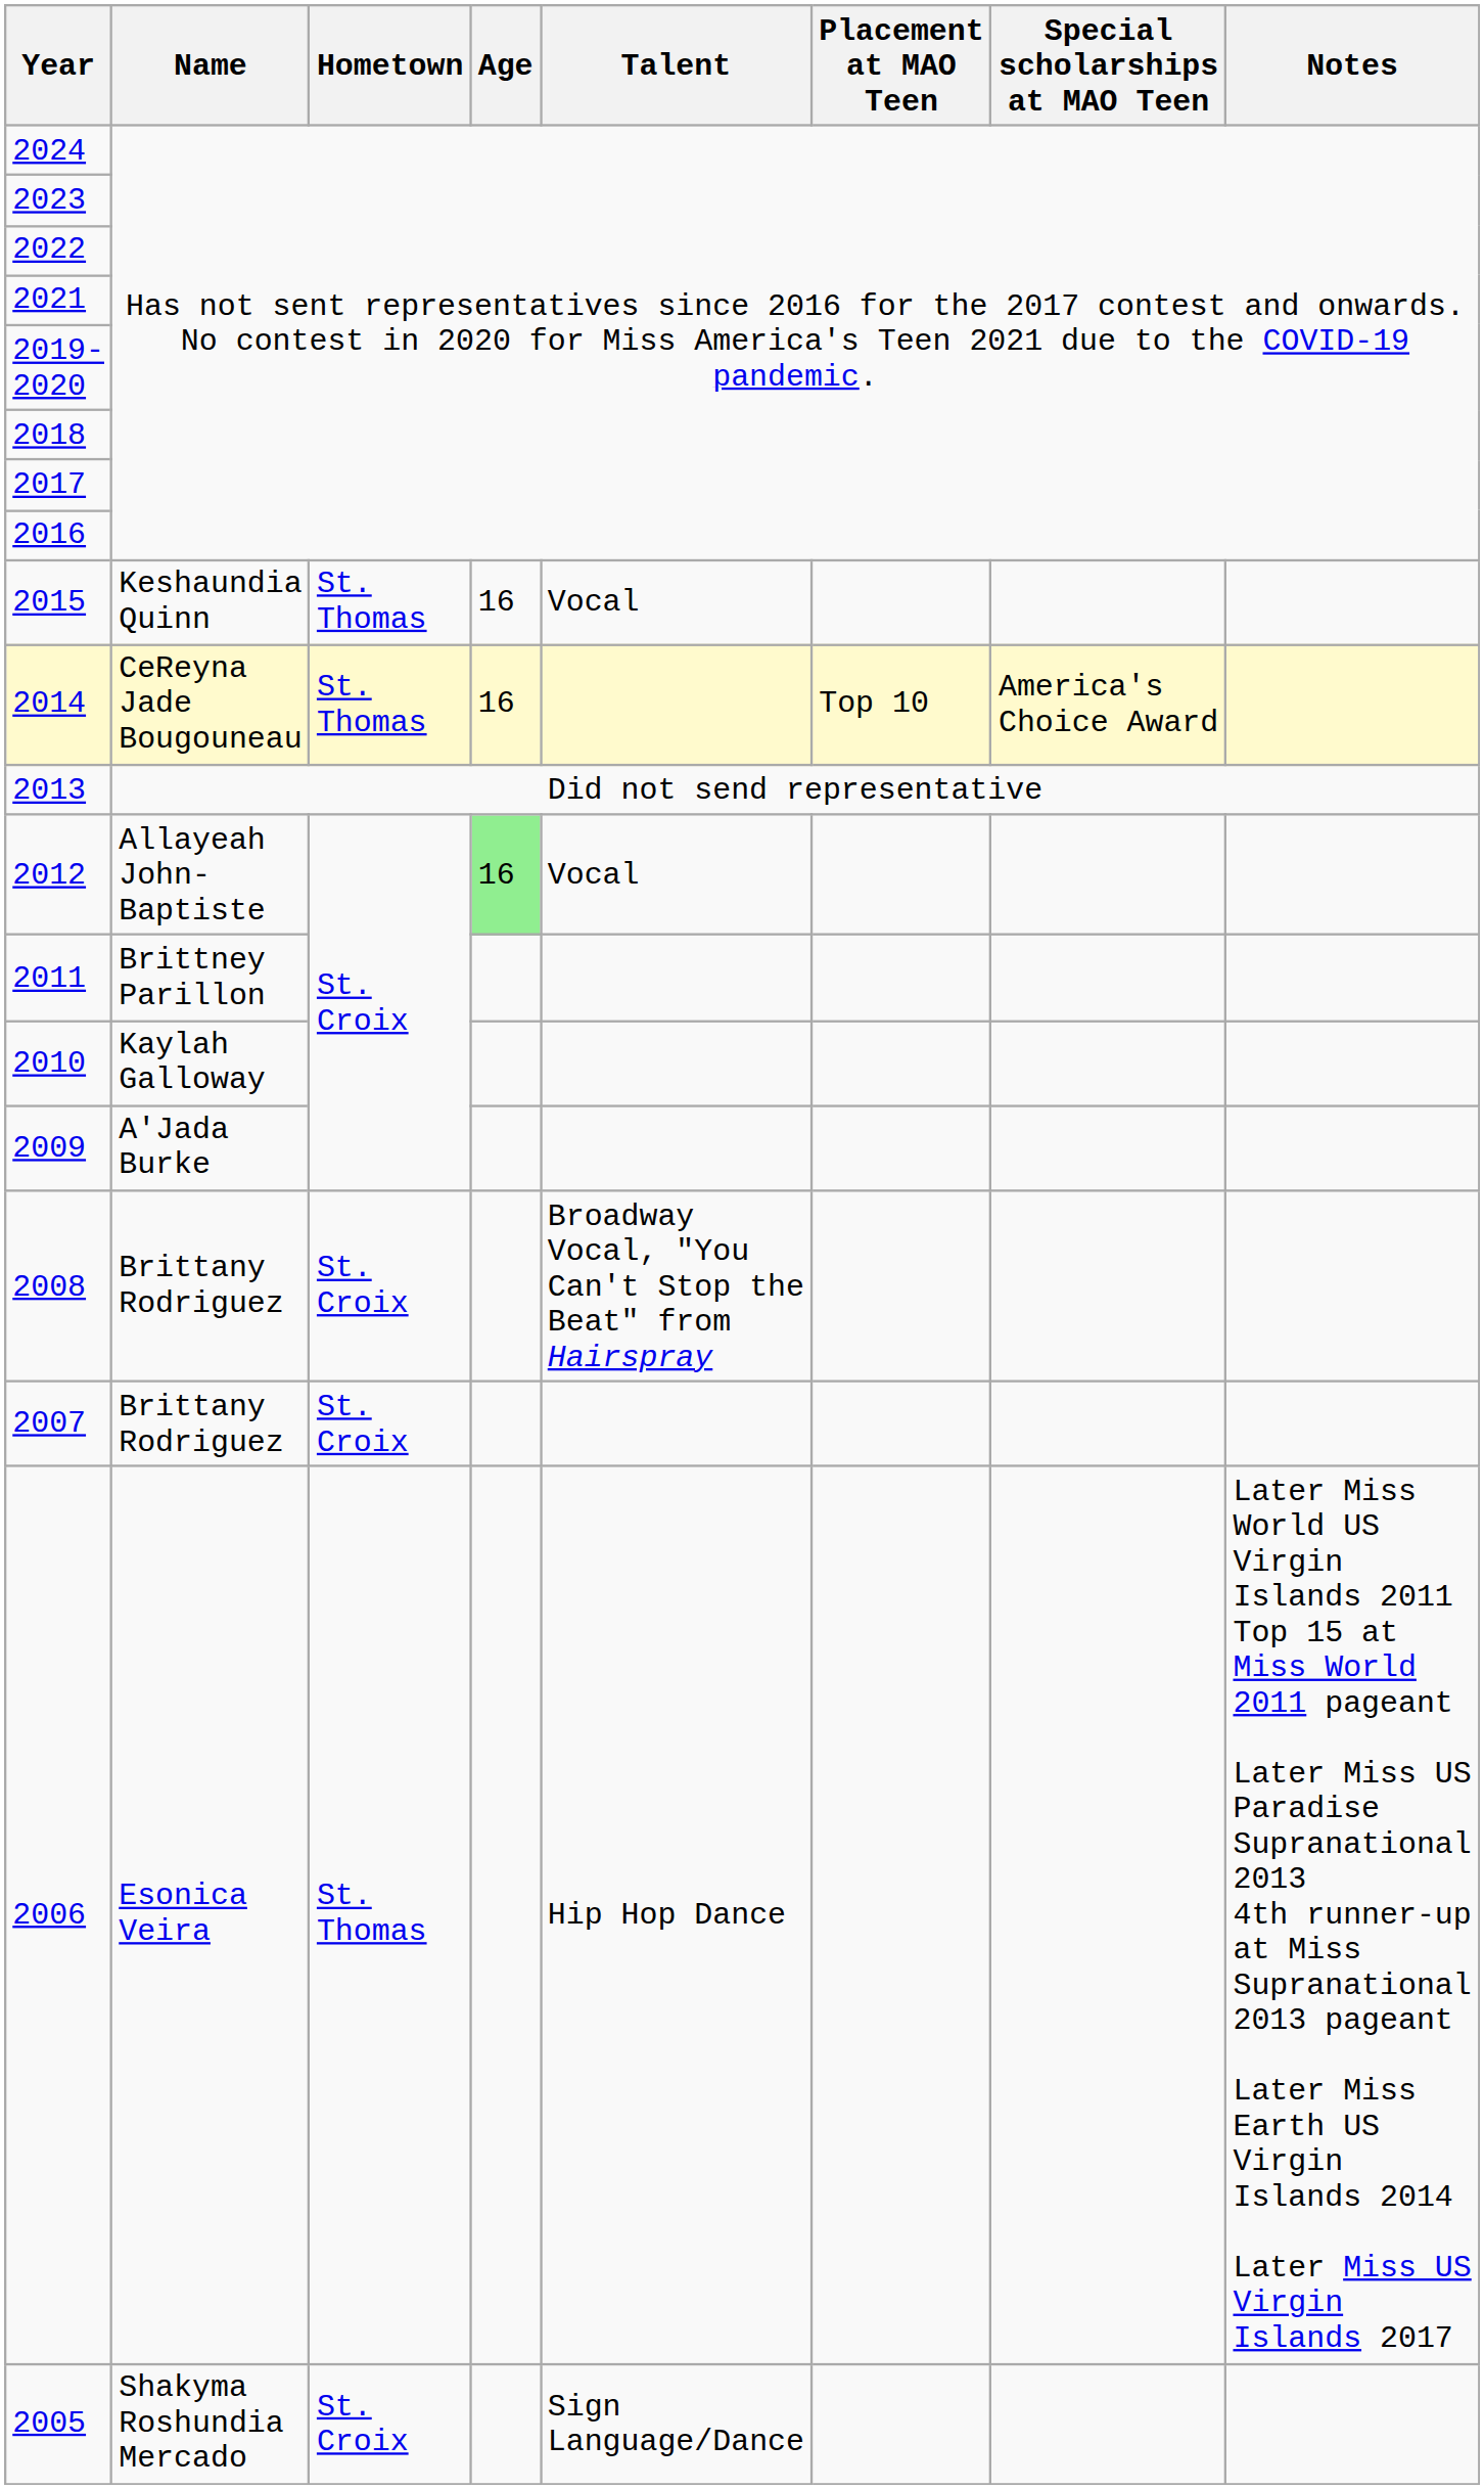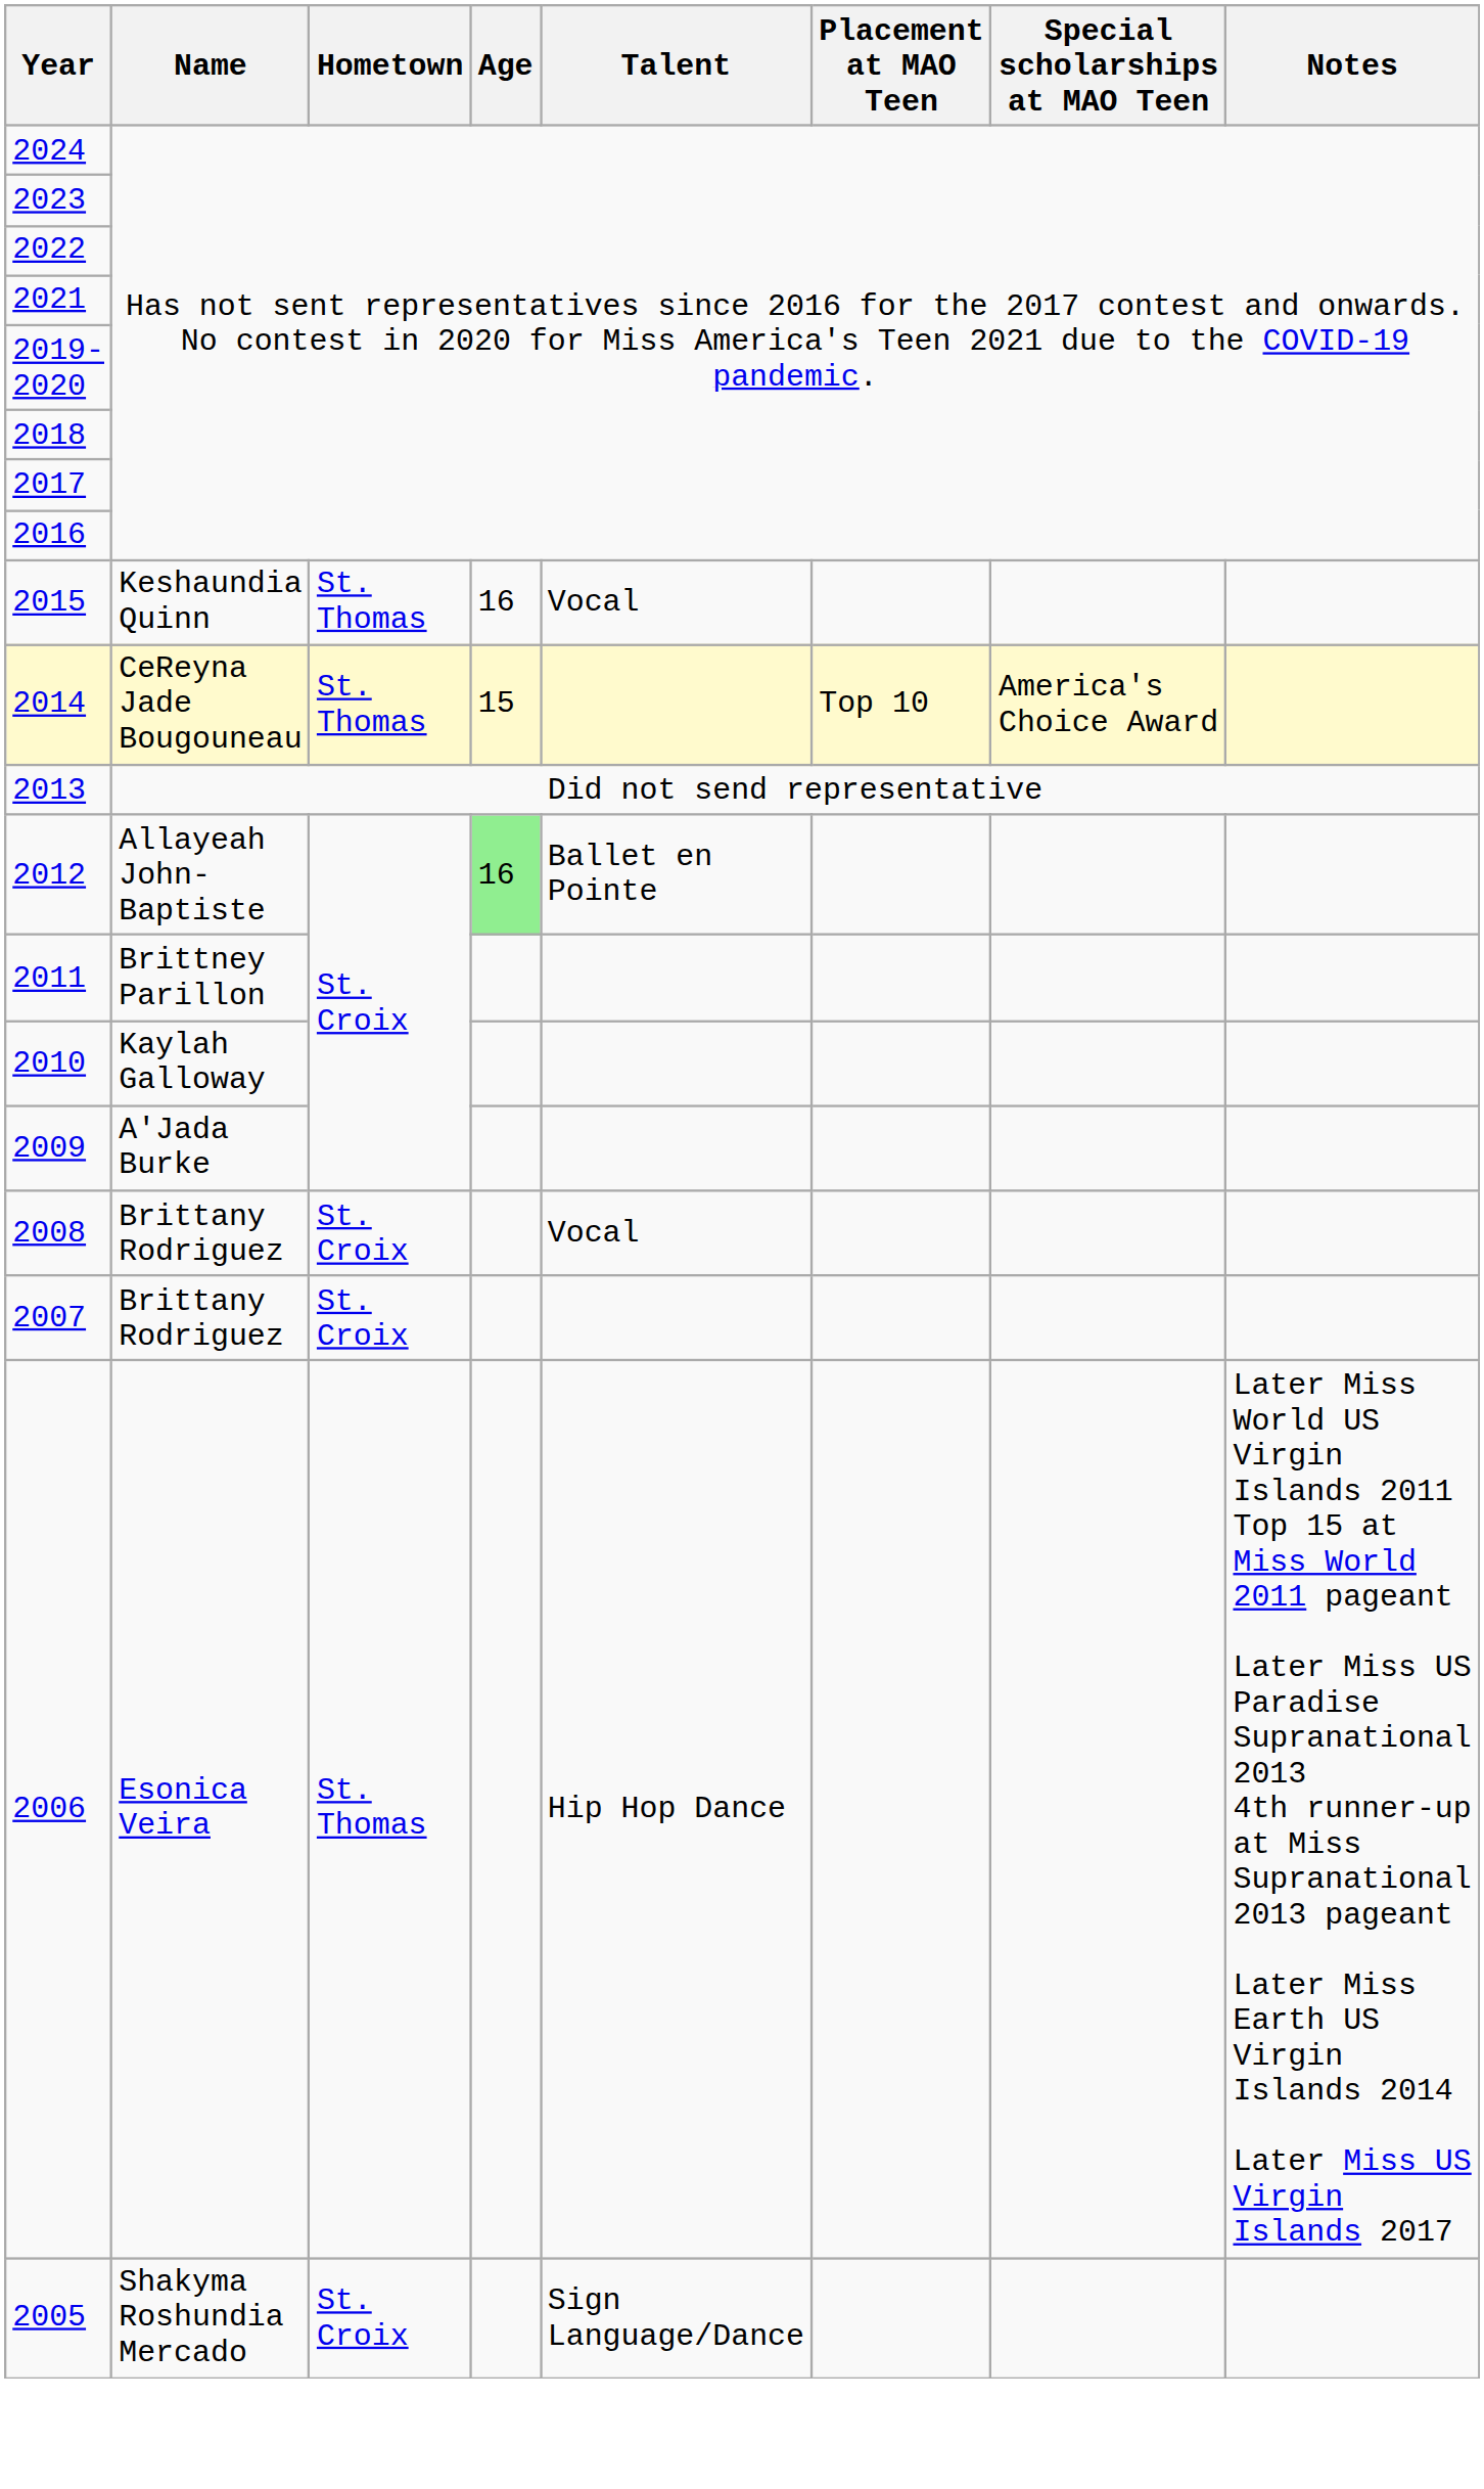 <table class="wikitable">
 <tr>
 <th>Year</th>
 <th>Name</th>
 <th>Hometown</th>
 <th>Age</th>
 <th>Talent</th>
 <th>Placement at MAO Teen</th>
 <th>Special scholarships at MAO Teen</th>
 <th>Notes</th>
 </tr>
 <tr>
 <td><a href='#'>2024</a></td>
 <td colspan = 8 rowspan=8 style="text-align:center;">Has not sent representatives since 2016 for the 2017 contest and onwards. No contest in 2020 for Miss America's Teen 2021 due to the <a href='#'>COVID-19 pandemic</a>.</td>
 </tr>
 <tr>
 <td><a href='#'>2023</a></td>
 </tr>
 <tr>
 <td><a href='#'>2022</a></td>
 </tr>
 <tr>
 <td><a href='#'>2021</a></td>
 </tr>
 <tr>
 <td><a href='#'>2019-2020</a></td>
 </tr>
 <tr>
 <td><a href='#'>2018</a></td>
 </tr>
 <tr>
 <td><a href='#'>2017</a></td>
 </tr>
 <tr>
 <td><a href='#'>2016</a></td>
 </tr>
 <tr>
 <td><a href='#'>2015</a></td>
 <td>Keshaundia Quinn</td>
 <td><a href='#'>St. Thomas</a></td>
 <td>16</td>
 <td>Vocal</td>
 <td></td>
 <td></td>
 <td></td>
 </tr>
 <tr style="background-color:#FFFACD;">
 <td><a href='#'>2014</a></td>
 <td>CeReyna Jade Bougouneau</td>
 <td><a href='#'>St. Thomas</a></td>
-<td>16</td>
+<td>15</td>
 <td></td>
 <td>Top 10</td>
 <td>America's Choice Award</td>
 <td></td>
 </tr>
 <tr>
 <td><a href='#'>2013</a></td>
 <td colspan = 7 style="text-align:center;">Did not send representative</td>
 </tr>
 <tr>
 <td><a href='#'>2012</a></td>
 <td>Allayeah John-Baptiste</td>
 <td rowspan=4><a href='#'>St. Croix</a></td>
 <td style="background: lightgreen;">16</td>
-<td>Vocal</td>
+<td>Ballet en Pointe</td>
 <td></td>
 <td></td>
 <td></td>
 </tr>
 <tr>
 <td><a href='#'>2011</a></td>
 <td>Brittney Parillon</td>
 <td></td>
 <td></td>
 <td></td>
 <td></td>
 <td></td>
 </tr>
 <tr>
 <td><a href='#'>2010</a></td>
 <td>Kaylah Galloway</td>
 <td></td>
 <td></td>
 <td></td>
 <td></td>
 <td></td>
 </tr>
 <tr>
 <td><a href='#'>2009</a></td>
 <td>A'Jada Burke</td>
 <td></td>
 <td></td>
 <td></td>
 <td></td>
 <td></td>
 </tr>
 <tr>
 <td><a href='#'>2008</a></td>
 <td>Brittany Rodriguez</td>
 <td><a href='#'>St. Croix</a></td>
 <td></td>
-<td>Broadway Vocal, "You Can't Stop the Beat" from <em><a href='#'>Hairspray</a></em></td>
+<td>Vocal</td>
 <td></td>
 <td></td>
 <td></td>
 </tr>
 <tr>
 <td><a href='#'>2007</a></td>
 <td>Brittany Rodriguez</td>
 <td><a href='#'>St. Croix</a></td>
 <td></td>
 <td></td>
 <td></td>
 <td></td>
 <td></td>
 </tr>
 <tr>
 <td><a href='#'>2006</a></td>
 <td><a href='#'>Esonica Veira</a></td>
 <td><a href='#'>St. Thomas</a></td>
 <td></td>
 <td>Hip Hop Dance</td>
 <td></td>
 <td></td>
 <td>Later Miss World US Virgin Islands 2011<br>Top 15 at <a href='#'>Miss World 2011</a> pageant<br><br>Later Miss US Paradise Supranational 2013<br>4th runner-up at Miss Supranational 2013 pageant<br><br> Later Miss Earth US Virgin Islands 2014<br><br>Later <a href='#'>Miss US Virgin Islands</a> 2017</td>
 </tr>
 <tr>
 <td><a href='#'>2005</a></td>
 <td>Shakyma Roshundia Mercado</td>
 <td><a href='#'>St. Croix</a></td>
 <td></td>
 <td>Sign Language/Dance</td>
 <td></td>
 <td></td>
 <td></td>
 </tr>
 </table>
